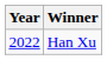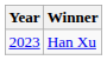 <table class=wikitable>
 <tr>
 <th>Year</th>
 <th>Winner</th>
 </tr>
 <tr>
-<td><a href='#'>2022</a></td>
+<td><a href='#'>2023</a></td>
 <td> <a href='#'>Han Xu</a></td>
 </tr>
 </table>
